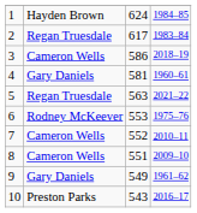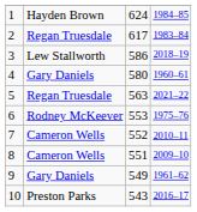 <table class="wikitable">
 <tr>
 </tr>
 <tr>
 <td>1</td>
 <td>Hayden Brown</td>
 <td>624</td>
 <td style="font-size:80%;"><a href='#'>1984–85</a></td>
 </tr>
 <tr>
 <td>2</td>
 <td><a href='#'>Regan Truesdale</a></td>
 <td>617</td>
 <td style="font-size:80%;"><a href='#'>1983–84</a></td>
 </tr>
 <tr>
 <td>3</td>
-<td><a href='#'>Cameron Wells</a></td>
+<td>Lew Stallworth</td>
 <td>586</td>
 <td style="font-size:80%;"><a href='#'>2018–19</a></td>
 </tr>
 <tr>
 <td>4</td>
 <td><a href='#'>Gary Daniels</a></td>
-<td>581</td>
+<td>580</td>
 <td style="font-size:80%;"><a href='#'>1960–61</a></td>
 </tr>
 <tr>
 <td>5</td>
 <td><a href='#'>Regan Truesdale</a></td>
 <td>563</td>
 <td style="font-size:80%;"><a href='#'>2021–22</a></td>
 </tr>
 <tr>
 <td>6</td>
 <td><a href='#'>Rodney McKeever</a></td>
 <td>553</td>
 <td style="font-size:80%;"><a href='#'>1975–76</a></td>
 </tr>
 <tr>
 <td>7</td>
 <td><a href='#'>Cameron Wells</a></td>
 <td>552</td>
 <td style="font-size:80%;"><a href='#'>2010–11</a></td>
 </tr>
 <tr>
 <td>8</td>
 <td><a href='#'>Cameron Wells</a></td>
 <td>551</td>
 <td style="font-size:80%;"><a href='#'>2009–10</a></td>
 </tr>
 <tr>
 <td>9</td>
 <td><a href='#'>Gary Daniels</a></td>
 <td>549</td>
 <td style="font-size:80%;"><a href='#'>1961–62</a></td>
 </tr>
 <tr>
 <td>10</td>
 <td>Preston Parks</td>
 <td>543</td>
 <td style="font-size:80%;"><a href='#'>2016–17</a></td>
 </tr>
 </table>
